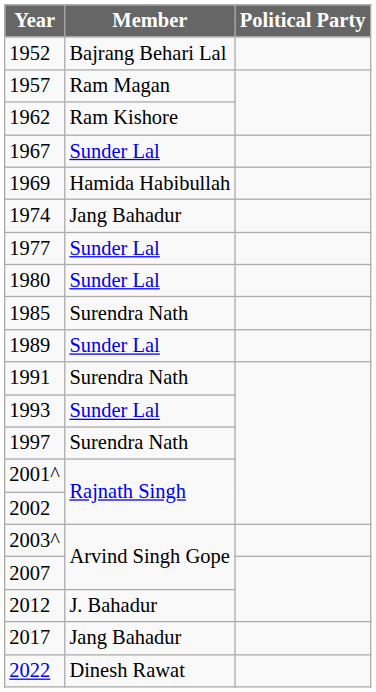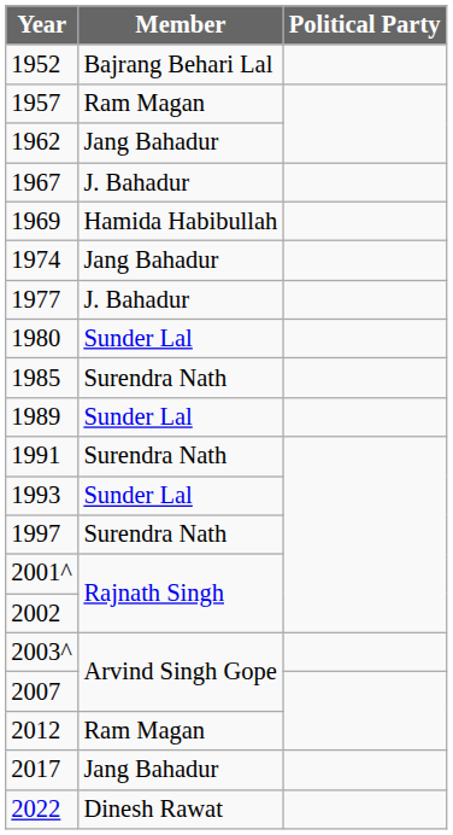 <table class="wikitable sortable">
 <tr>
 <th style="background-color:#666666; color:white">Year</th>
 <th style="background-color:#666666; color:white">Member</th>
 <th style="background-color:#666666; color:white" colspan="2">Political Party</th>
 </tr>
 <tr>
 <td>1952</td>
 <td>Bajrang Behari Lal</td>
 <td></td>
 </tr>
 <tr>
 <td>1957</td>
 <td>Ram Magan</td>
 </tr>
 <tr>
 <td>1962</td>
-<td>Ram Kishore</td>
+<td>Jang Bahadur</td>
 </tr>
 <tr>
 <td>1967</td>
-<td><a href='#'>Sunder Lal</a></td>
+<td>J. Bahadur</td>
 <td></td>
 </tr>
 <tr>
 <td>1969</td>
 <td>Hamida Habibullah</td>
 <td></td>
 </tr>
 <tr>
 <td>1974</td>
 <td>Jang Bahadur</td>
 <td></td>
 </tr>
 <tr>
 <td>1977</td>
-<td><a href='#'>Sunder Lal</a></td>
+<td>J. Bahadur</td>
 <td></td>
 </tr>
 <tr>
 <td>1980</td>
 <td><a href='#'>Sunder Lal</a></td>
 <td></td>
 </tr>
 <tr>
 <td>1985</td>
 <td>Surendra Nath</td>
 </tr>
 <tr>
 <td>1989</td>
 <td><a href='#'>Sunder Lal</a></td>
 <td></td>
 </tr>
 <tr>
 <td>1991</td>
 <td>Surendra Nath</td>
 </tr>
 <tr>
 <td>1993</td>
 <td><a href='#'>Sunder Lal</a></td>
 </tr>
 <tr>
 <td>1997</td>
 <td>Surendra Nath</td>
 </tr>
 <tr>
 <td>2001^</td>
 <td rowspan=2><a href='#'>Rajnath Singh</a></td>
 </tr>
 <tr>
 <td>2002</td>
 </tr>
 <tr>
 <td>2003^</td>
 <td rowspan=2>Arvind Singh Gope</td>
 <td></td>
 </tr>
 <tr>
 <td>2007</td>
 </tr>
 <tr>
 <td>2012</td>
-<td>J. Bahadur</td>
+<td>Ram Magan</td>
 </tr>
 <tr>
 <td>2017</td>
 <td>Jang Bahadur</td>
 <td></td>
 </tr>
 <tr>
 <td><a href='#'>2022</a></td>
 <td>Dinesh Rawat</td>
 </tr>
 </table>
